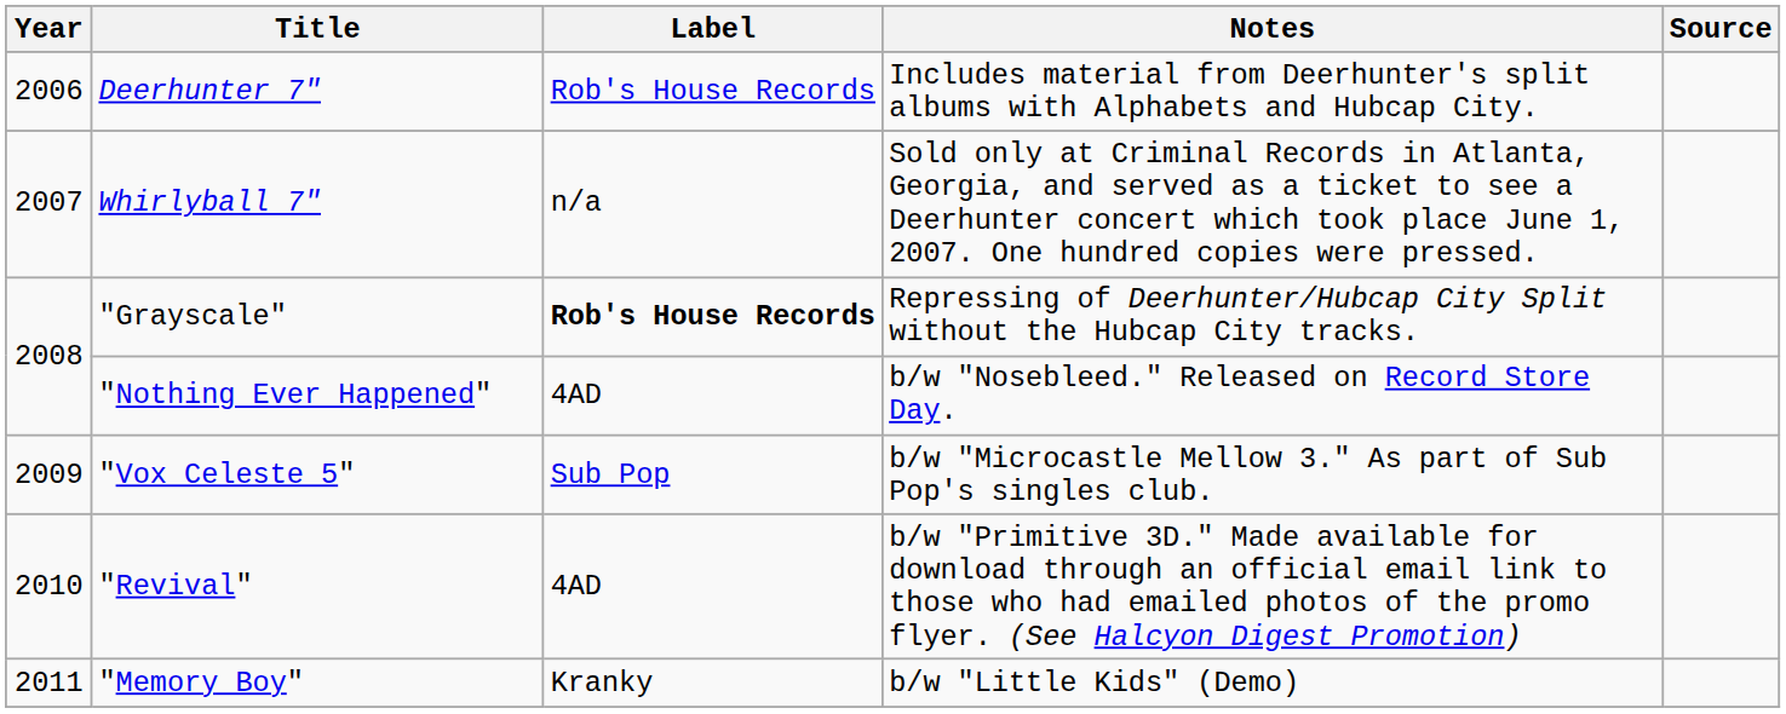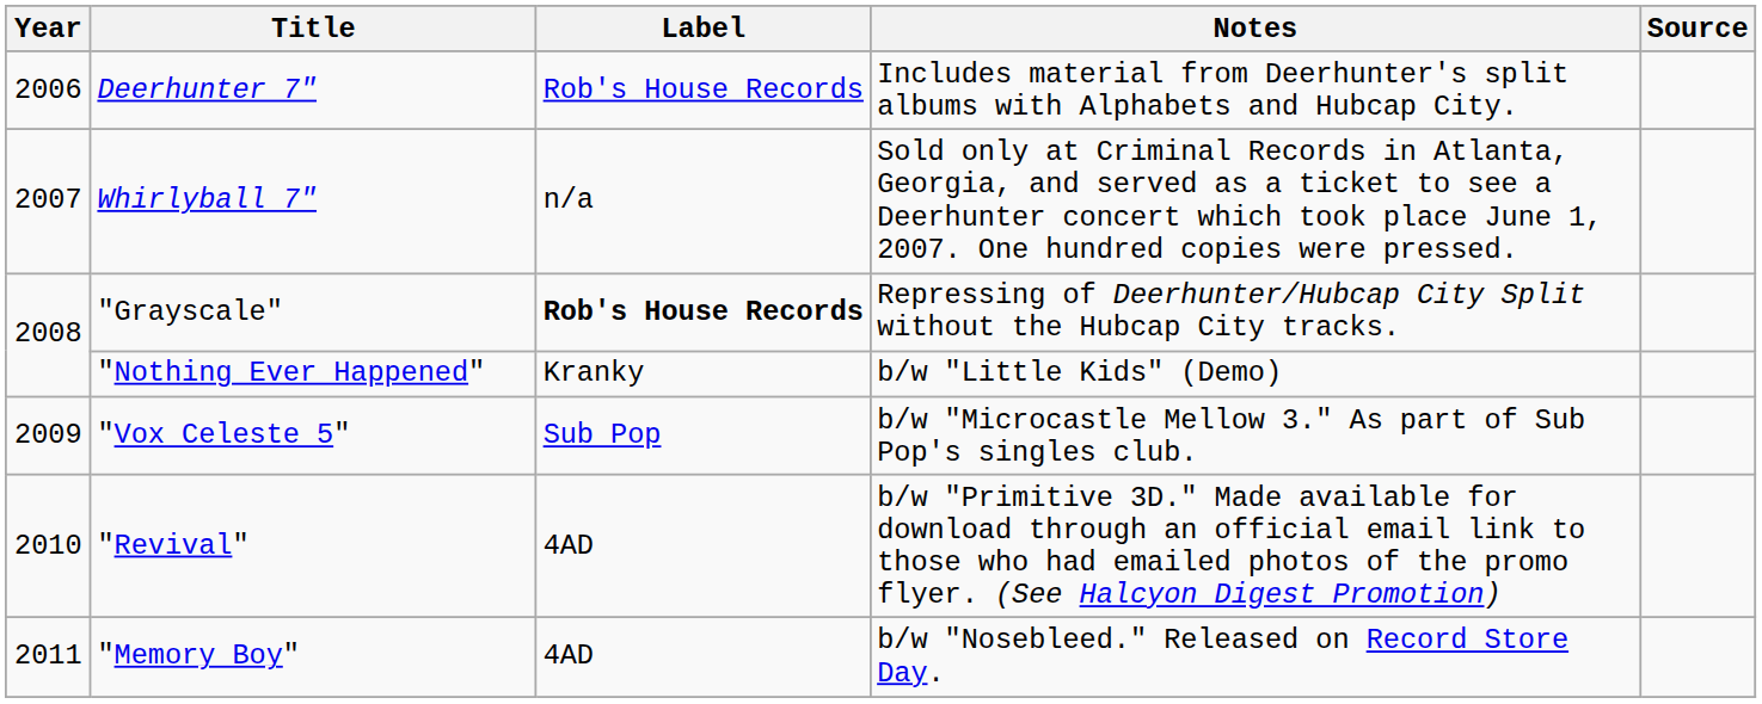 <table class="wikitable">
 <tr>
 <th width="33">Year</th>
 <th style="width:200px;">Title</th>
 <th>Label</th>
 <th style="width:350px;">Notes</th>
 <th>Source</th>
 </tr>
 <tr>
 <td style="text-align:center;">2006</td>
 <td><em><a href='#'>Deerhunter 7"</a></em></td>
 <td><a href='#'>Rob's House Records</a></td>
 <td>Includes material from Deerhunter's split albums with Alphabets and Hubcap City.</td>
 <td style="text-align:center;"></td>
 </tr>
 <tr>
 <td style="text-align:center;">2007</td>
 <td><em><a href='#'>Whirlyball 7"</a></em></td>
 <td>n/a</td>
 <td>Sold only at Criminal Records in Atlanta, Georgia, and served as a ticket to see a Deerhunter concert which took place June 1, 2007.  One hundred copies were pressed.</td>
 <td style="text-align:center;"></td>
 </tr>
 <tr>
 <td style="text-align:center;" rowspan="2">2008</td>
 <td>"Grayscale"</td>
 <td><strong>Rob's House Records</strong></td>
 <td>Repressing of <em>Deerhunter/Hubcap City Split</em> without the Hubcap City tracks.</td>
 <td style="text-align:center;"></td>
 </tr>
 <tr>
 <td>"<a href='#'>Nothing Ever Happened</a>"</td>
-<td>4AD</td>
-<td>b/w "Nosebleed." Released on <a href='#'>Record Store Day</a>.</td>
+<td>Kranky</td>
+<td>b/w "Little Kids" (Demo)</td>
 <td style="text-align:center;"></td>
 </tr>
 <tr>
 <td style="text-align:center;">2009</td>
 <td>"<a href='#'>Vox Celeste 5</a>"</td>
 <td><a href='#'>Sub Pop</a></td>
 <td>b/w "Microcastle Mellow 3." As part of Sub Pop's singles club.</td>
 <td style="text-align:center;"></td>
 </tr>
 <tr>
 <td style="text-align:center;">2010</td>
 <td>"<a href='#'>Revival</a>"</td>
 <td>4AD</td>
 <td>b/w "Primitive 3D." Made available for download through an official email link to those who had emailed photos of the promo flyer. <em>(See <a href='#'>Halcyon Digest Promotion</a>)</em></td>
 <td style="text-align:center;"></td>
 </tr>
 <tr>
 <td style="text-align:center;">2011</td>
 <td>"<a href='#'>Memory Boy</a>"</td>
-<td>Kranky</td>
-<td>b/w "Little Kids" (Demo)</td>
+<td>4AD</td>
+<td>b/w "Nosebleed." Released on <a href='#'>Record Store Day</a>.</td>
 <td style="text-align:center;"></td>
 </tr>
 </table>
